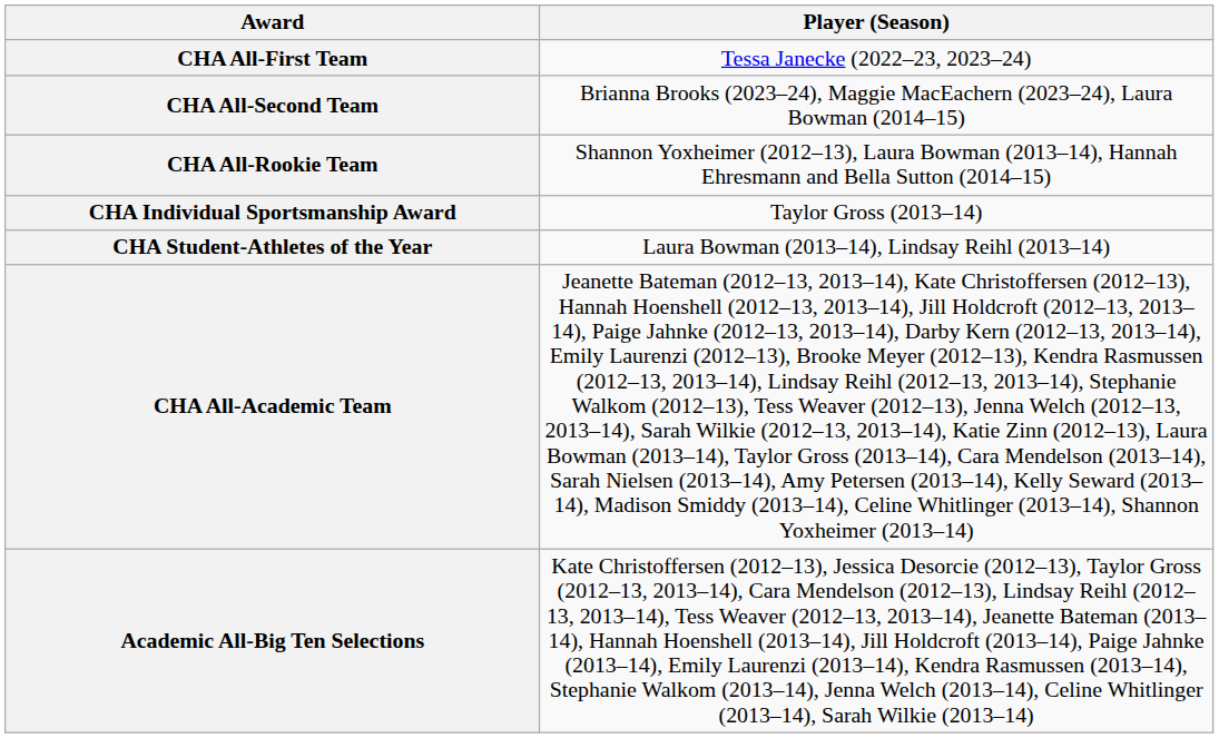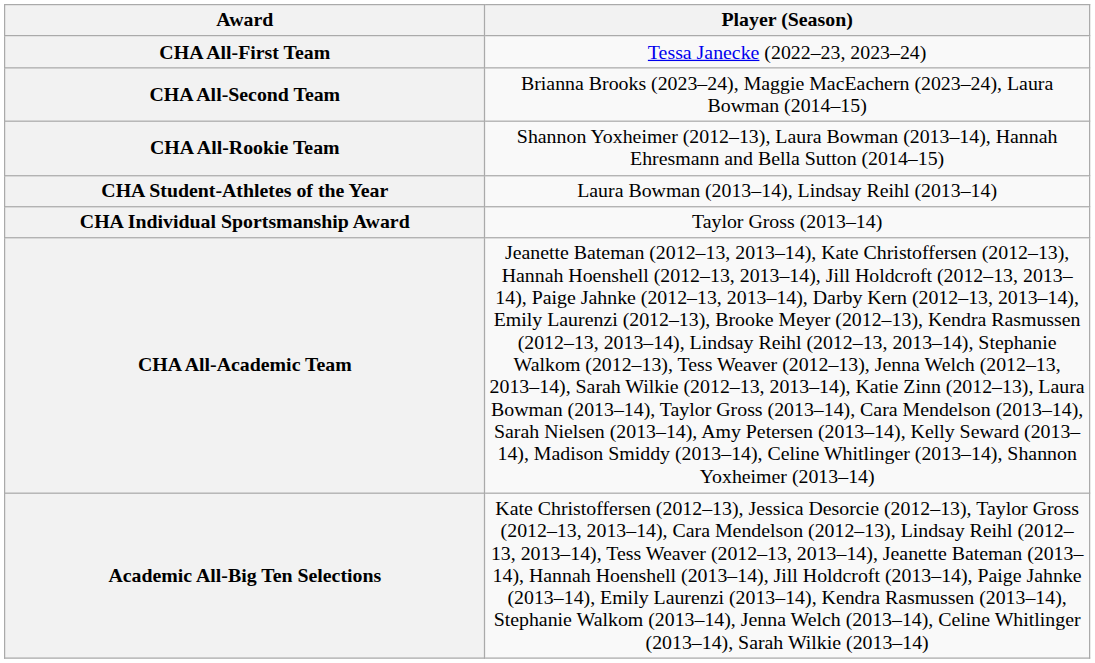 <table class="wikitable" style="text-align: center;">
 <tr>
 <th scope="col" width="380px">Award</th>
 <th scope="col" width="480px">Player (Season)</th>
 </tr>
 <tr>
 <th>CHA All-First Team</th>
 <td><a href='#'>Tessa Janecke</a> (2022–23, 2023–24)</td>
 </tr>
 <tr>
 <th>CHA All-Second Team</th>
 <td>Brianna Brooks (2023–24), Maggie MacEachern (2023–24), Laura Bowman (2014–15)</td>
 </tr>
 <tr>
 <th>CHA All-Rookie Team</th>
 <td>Shannon Yoxheimer (2012–13), Laura Bowman (2013–14), Hannah Ehresmann and Bella Sutton (2014–15)</td>
 </tr>
 <tr>
+<th>CHA Student-Athletes of the Year</th>
+<td>Laura Bowman (2013–14), Lindsay Reihl (2013–14)</td>
+</tr>
+<tr>
 <th>CHA Individual Sportsmanship Award</th>
 <td>Taylor Gross (2013–14)</td>
-</tr>
-<tr>
-<th>CHA Student-Athletes of the Year</th>
-<td>Laura Bowman (2013–14), Lindsay Reihl (2013–14)</td>
 </tr>
 <tr>
 <th>CHA All-Academic Team</th>
 <td>Jeanette Bateman (2012–13, 2013–14), Kate Christoffersen (2012–13), Hannah Hoenshell (2012–13, 2013–14), Jill Holdcroft (2012–13, 2013–14), Paige Jahnke (2012–13, 2013–14), Darby Kern (2012–13, 2013–14), Emily Laurenzi (2012–13), Brooke Meyer (2012–13), Kendra Rasmussen (2012–13, 2013–14), Lindsay Reihl (2012–13, 2013–14), Stephanie Walkom (2012–13), Tess Weaver (2012–13), Jenna Welch (2012–13, 2013–14), Sarah Wilkie (2012–13, 2013–14), Katie Zinn (2012–13), Laura Bowman (2013–14), Taylor Gross (2013–14), Cara Mendelson (2013–14), Sarah Nielsen (2013–14), Amy Petersen (2013–14), Kelly Seward (2013–14), Madison Smiddy (2013–14), Celine Whitlinger (2013–14), Shannon Yoxheimer (2013–14)</td>
 </tr>
 <tr>
 <th>Academic All-Big Ten Selections</th>
 <td>Kate Christoffersen (2012–13), Jessica Desorcie (2012–13), Taylor Gross (2012–13, 2013–14), Cara Mendelson (2012–13), Lindsay Reihl (2012–13, 2013–14), Tess Weaver (2012–13, 2013–14), Jeanette Bateman (2013–14), Hannah Hoenshell (2013–14), Jill Holdcroft (2013–14), Paige Jahnke (2013–14), Emily Laurenzi (2013–14), Kendra Rasmussen (2013–14), Stephanie Walkom (2013–14), Jenna Welch (2013–14), Celine Whitlinger (2013–14), Sarah Wilkie (2013–14)</td>
 </tr>
 </table>
